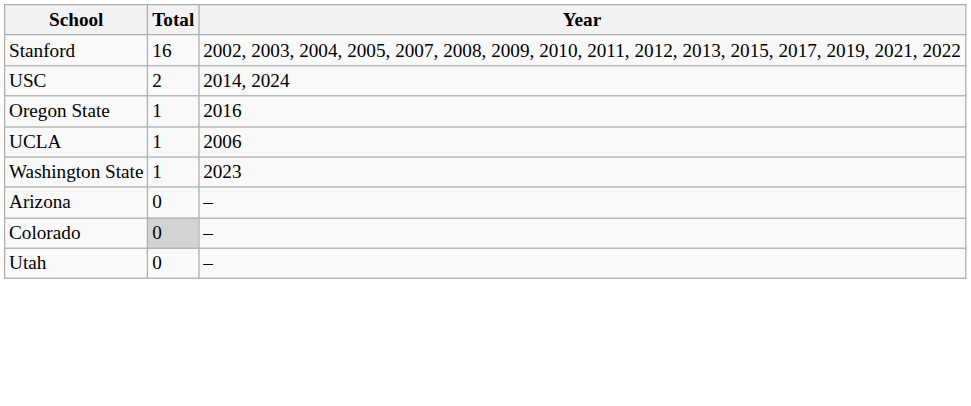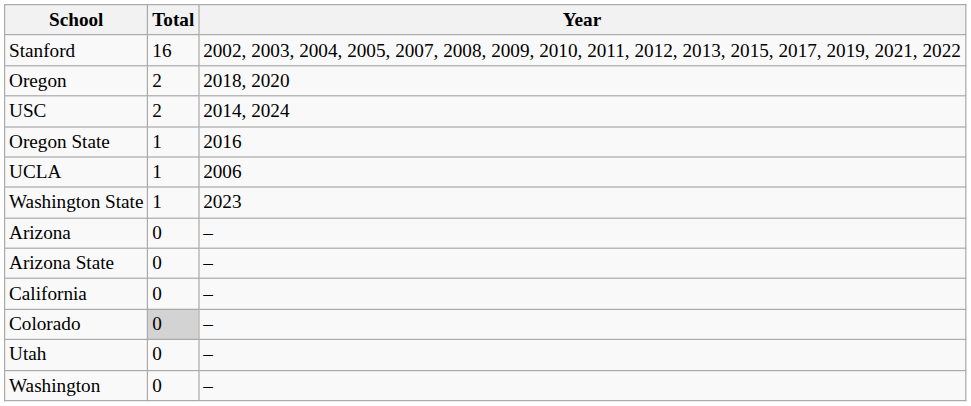 <table class="wikitable sortable">
 <tr>
 <th>School</th>
 <th>Total</th>
 <th>Year</th>
 </tr>
 <tr>
 <td>Stanford</td>
 <td>16</td>
 <td>2002, 2003, 2004, 2005, 2007, 2008, 2009, 2010, 2011, 2012, 2013, 2015, 2017, 2019, 2021, 2022</td>
+</tr>
+<tr>
+<td>Oregon</td>
+<td>2</td>
+<td>2018, 2020</td>
 </tr>
 <tr>
 <td>USC</td>
 <td>2</td>
 <td>2014, 2024</td>
 </tr>
 <tr>
 <td>Oregon State</td>
 <td>1</td>
 <td>2016</td>
 </tr>
 <tr>
 <td>UCLA</td>
 <td>1</td>
 <td>2006</td>
 </tr>
 <tr>
 <td>Washington State</td>
 <td>1</td>
 <td>2023</td>
 </tr>
 <tr>
 <td>Arizona</td>
 <td>0</td>
 <td>–</td>
 </tr>
 <tr>
+<td>Arizona State</td>
+<td>0</td>
+<td>–</td>
+</tr>
+<tr>
+<td>California</td>
+<td>0</td>
+<td>–</td>
+</tr>
+<tr>
 <td>Colorado</td>
 <td style="background: lightgrey;">0</td>
 <td>–</td>
 </tr>
 <tr>
 <td>Utah</td>
 <td>0</td>
 <td>–</td>
 </tr>
+<tr>
+<td>Washington</td>
+<td>0</td>
+<td>–</td>
+</tr>
 </table>
